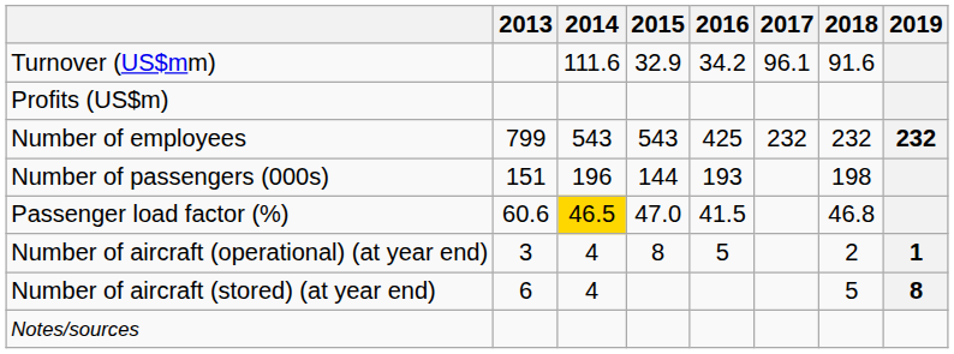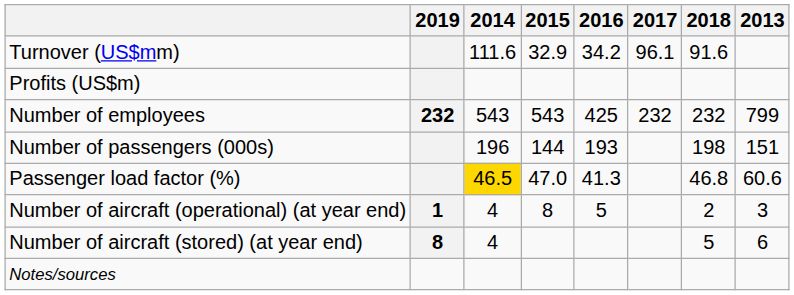 <table class="wikitable"  style="margin:1em auto;">
 <tr>
 <th></th>
-<th>2013</th>
+<th>2019</th>
 <th>2014</th>
 <th>2015</th>
 <th>2016</th>
 <th>2017</th>
 <th>2018</th>
-<th>2019</th>
+<th>2013</th>
 </tr>
 <tr>
 <td>Turnover (<a href='#'>US$m</a>m)</td>
-<td align=center></td>
+<th align=center></th>
 <td align=center>111.6</td>
 <td align=center>32.9</td>
 <td align=center>34.2</td>
 <td align=center>96.1</td>
 <td align=center>91.6</td>
-<th align=center></th>
+<td align=center></td>
 </tr>
 <tr>
 <td>Profits (US$m)</td>
+<th align=center></th>
 <td align=center></td>
 <td align=center></td>
 <td align=center></td>
 <td align=center></td>
 <td align=center></td>
 <td align=center></td>
-<th align=center></th>
 </tr>
 <tr>
 <td>Number of employees</td>
-<td align=center>799</td>
+<th align=center>232</th>
 <td align=center>543</td>
 <td align=center>543</td>
 <td align=center>425</td>
 <td align=center>232</td>
 <td align=center>232</td>
-<th align=center>232</th>
+<td align=center>799</td>
 </tr>
 <tr>
 <td>Number of passengers (000s)</td>
-<td align=center>151</td>
+<th align=center></th>
 <td align=center>196</td>
 <td align=center>144</td>
 <td align=center>193</td>
 <td align=center></td>
 <td align=center>198</td>
-<th align=center></th>
+<td align=center>151</td>
 </tr>
 <tr>
 <td>Passenger load factor (%)</td>
-<td align=center>60.6</td>
+<th align=center></th>
 <td align=center style="background: gold;">46.5</td>
 <td align=center>47.0</td>
-<td align=center>41.5</td>
+<td align=center>41.3</td>
 <td align=center></td>
 <td align=center>46.8</td>
-<th align=center></th>
+<td align=center>60.6</td>
 </tr>
 <tr>
 <td>Number of aircraft (operational) (at year end)</td>
-<td align=center>3</td>
+<th align=center>1</th>
 <td align=center>4</td>
 <td align=center>8</td>
 <td align=center>5</td>
 <td align=center></td>
 <td align=center>2</td>
-<th align=center>1</th>
+<td align=center>3</td>
 </tr>
 <tr>
 <td>Number of aircraft (stored) (at year end)</td>
-<td align=center>6</td>
+<th align=center>8</th>
 <td align=center>4</td>
 <td align=center></td>
 <td align=center></td>
 <td align=center></td>
 <td align=center>5</td>
-<th align=center>8</th>
+<td align=center>6</td>
 </tr>
 <tr>
 <td><small><em>Notes/sources</em></small></td>
 <td align=center></td>
 <td align=center></td>
 <td align=center></td>
 <td align=center><br></td>
 <td align=center><br></td>
 <td align=center><br></td>
 <td align=center></td>
 </tr>
 </table>
